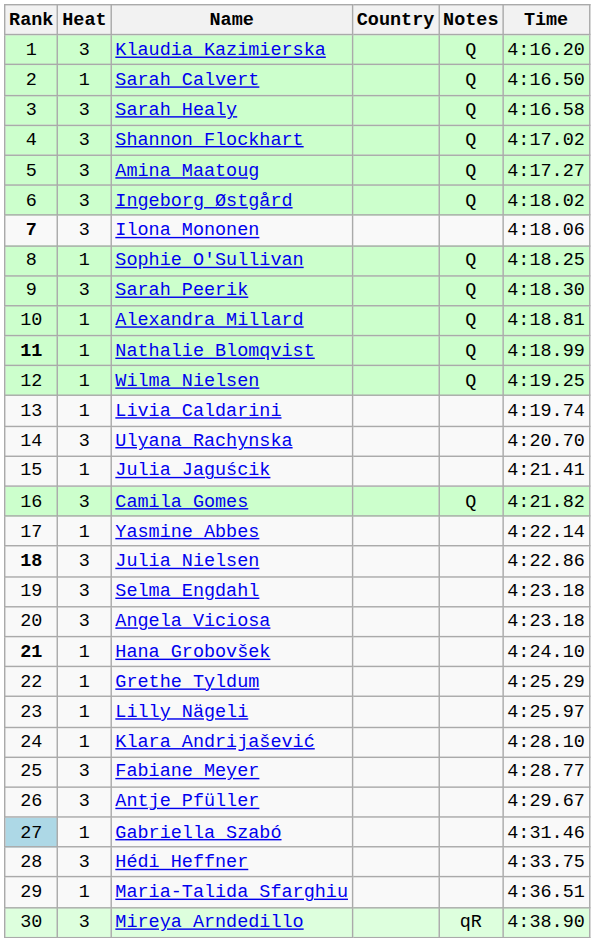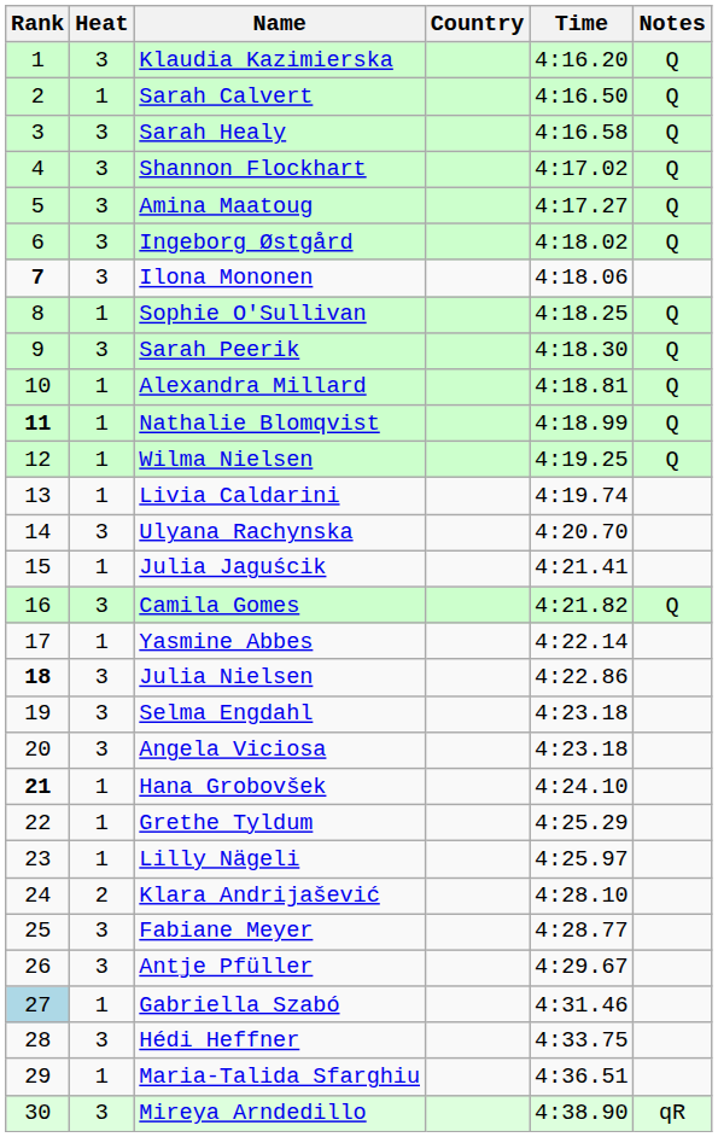 <table class="wikitable sortable" style="text-align:center">
 <tr>
 <th>Rank</th>
 <th>Heat</th>
 <th>Name</th>
 <th>Country</th>
+<th>Time</th>
 <th>Notes</th>
-<th>Time</th>
 </tr>
 <tr bgcolor=ccffcc>
 <td>1</td>
 <td>3</td>
 <td align=left><a href='#'>Klaudia Kazimierska</a></td>
 <td align=left></td>
+<td>4:16.20</td>
 <td>Q</td>
-<td>4:16.20</td>
 </tr>
 <tr bgcolor=ccffcc>
 <td>2</td>
 <td>1</td>
 <td align=left><a href='#'>Sarah Calvert</a></td>
 <td align=left></td>
+<td>4:16.50</td>
 <td>Q</td>
-<td>4:16.50</td>
 </tr>
 <tr bgcolor=ccffcc>
 <td>3</td>
 <td>3</td>
 <td align=left><a href='#'>Sarah Healy</a></td>
 <td align=left></td>
+<td>4:16.58</td>
 <td>Q</td>
-<td>4:16.58</td>
 </tr>
 <tr bgcolor=ccffcc>
 <td>4</td>
 <td>3</td>
 <td align=left><a href='#'>Shannon Flockhart</a></td>
 <td align=left></td>
+<td>4:17.02</td>
 <td>Q</td>
-<td>4:17.02</td>
 </tr>
 <tr bgcolor=ccffcc>
 <td>5</td>
 <td>3</td>
 <td align=left><a href='#'>Amina Maatoug</a></td>
 <td align=left></td>
+<td>4:17.27</td>
 <td>Q</td>
-<td>4:17.27</td>
 </tr>
 <tr bgcolor=ccffcc>
 <td>6</td>
 <td>3</td>
 <td align=left><a href='#'>Ingeborg Østgård</a></td>
 <td align=left></td>
+<td>4:18.02</td>
 <td>Q</td>
-<td>4:18.02</td>
 </tr>
 <tr>
 <td><strong>7</strong></td>
 <td>3</td>
 <td align=left><a href='#'>Ilona Mononen</a></td>
 <td align=left></td>
+<td>4:18.06</td>
 <td></td>
-<td>4:18.06</td>
 </tr>
 <tr bgcolor=ccffcc>
 <td>8</td>
 <td>1</td>
 <td align=left><a href='#'>Sophie O'Sullivan</a></td>
 <td align=left></td>
+<td>4:18.25</td>
 <td>Q</td>
-<td>4:18.25</td>
 </tr>
 <tr bgcolor=ccffcc>
 <td>9</td>
 <td>3</td>
 <td align=left><a href='#'>Sarah Peerik</a></td>
 <td align=left></td>
+<td>4:18.30</td>
 <td>Q</td>
-<td>4:18.30</td>
 </tr>
 <tr bgcolor=ccffcc>
 <td>10</td>
 <td>1</td>
 <td align=left><a href='#'>Alexandra Millard</a></td>
 <td align=left></td>
+<td>4:18.81</td>
 <td>Q</td>
-<td>4:18.81</td>
 </tr>
 <tr bgcolor=ccffcc>
 <td><strong>11</strong></td>
 <td>1</td>
 <td align=left><a href='#'>Nathalie Blomqvist</a></td>
 <td align=left></td>
+<td>4:18.99</td>
 <td>Q</td>
-<td>4:18.99</td>
 </tr>
 <tr bgcolor=ccffcc>
 <td>12</td>
 <td>1</td>
 <td align=left><a href='#'>Wilma Nielsen</a></td>
 <td align=left></td>
+<td>4:19.25</td>
 <td>Q</td>
-<td>4:19.25</td>
 </tr>
 <tr>
 <td>13</td>
 <td>1</td>
 <td align=left><a href='#'>Livia Caldarini</a></td>
 <td align=left></td>
+<td>4:19.74</td>
 <td></td>
-<td>4:19.74</td>
 </tr>
 <tr>
 <td>14</td>
 <td>3</td>
 <td align=left><a href='#'>Ulyana Rachynska</a></td>
 <td align=left></td>
+<td>4:20.70</td>
 <td></td>
-<td>4:20.70</td>
 </tr>
 <tr>
 <td>15</td>
 <td>1</td>
 <td align=left><a href='#'>Julia Jaguścik</a></td>
 <td align=left></td>
+<td>4:21.41</td>
 <td></td>
-<td>4:21.41</td>
 </tr>
 <tr bgcolor=ccffcc>
 <td>16</td>
 <td>3</td>
 <td align=left><a href='#'>Camila Gomes</a></td>
 <td align=left></td>
+<td>4:21.82</td>
 <td>Q</td>
-<td>4:21.82</td>
 </tr>
 <tr>
 <td>17</td>
 <td>1</td>
 <td align=left><a href='#'>Yasmine Abbes</a></td>
 <td align=left></td>
+<td>4:22.14</td>
 <td></td>
-<td>4:22.14</td>
 </tr>
 <tr>
 <td><strong>18</strong></td>
 <td>3</td>
 <td align=left><a href='#'>Julia Nielsen</a></td>
 <td align=left></td>
+<td>4:22.86</td>
 <td></td>
-<td>4:22.86</td>
 </tr>
 <tr>
 <td>19</td>
 <td>3</td>
 <td align=left><a href='#'>Selma Engdahl</a></td>
 <td align=left></td>
+<td>4:23.18</td>
 <td></td>
-<td>4:23.18</td>
 </tr>
 <tr>
 <td>20</td>
 <td>3</td>
 <td align=left><a href='#'>Angela Viciosa</a></td>
 <td align=left></td>
+<td>4:23.18</td>
 <td></td>
-<td>4:23.18</td>
 </tr>
 <tr>
 <td><strong>21</strong></td>
 <td>1</td>
 <td align=left><a href='#'>Hana Grobovšek</a></td>
 <td align=left></td>
+<td>4:24.10</td>
 <td></td>
-<td>4:24.10</td>
 </tr>
 <tr>
 <td>22</td>
 <td>1</td>
 <td align=left><a href='#'>Grethe Tyldum</a></td>
 <td align=left></td>
+<td>4:25.29</td>
 <td></td>
-<td>4:25.29</td>
 </tr>
 <tr>
 <td>23</td>
 <td>1</td>
 <td align=left><a href='#'>Lilly Nägeli</a></td>
 <td align=left></td>
+<td>4:25.97</td>
 <td></td>
-<td>4:25.97</td>
 </tr>
 <tr>
 <td>24</td>
-<td>1</td>
+<td>2</td>
 <td align=left><a href='#'>Klara Andrijašević</a></td>
 <td align=left></td>
+<td>4:28.10</td>
 <td></td>
-<td>4:28.10</td>
 </tr>
 <tr>
 <td>25</td>
 <td>3</td>
 <td align=left><a href='#'>Fabiane Meyer</a></td>
 <td align=left></td>
+<td>4:28.77</td>
 <td></td>
-<td>4:28.77</td>
 </tr>
 <tr>
 <td>26</td>
 <td>3</td>
 <td align=left><a href='#'>Antje Pfüller</a></td>
 <td align=left></td>
+<td>4:29.67</td>
 <td></td>
-<td>4:29.67</td>
 </tr>
 <tr>
 <td style="background: lightblue;">27</td>
 <td>1</td>
 <td align=left><a href='#'>Gabriella Szabó</a></td>
 <td align=left></td>
+<td>4:31.46</td>
 <td></td>
-<td>4:31.46</td>
 </tr>
 <tr>
 <td>28</td>
 <td>3</td>
 <td align=left><a href='#'>Hédi Heffner</a></td>
 <td align=left></td>
+<td>4:33.75</td>
 <td></td>
-<td>4:33.75</td>
 </tr>
 <tr>
 <td>29</td>
 <td>1</td>
 <td align=left><a href='#'>Maria-Talida Sfarghiu</a></td>
 <td align=left></td>
+<td>4:36.51</td>
 <td></td>
-<td>4:36.51</td>
 </tr>
 <tr bgcolor=ddffdd>
 <td>30</td>
 <td>3</td>
 <td align=left><a href='#'>Mireya Arndedillo</a></td>
 <td align=left></td>
+<td>4:38.90</td>
 <td>qR</td>
-<td>4:38.90</td>
 </tr>
 </table>
